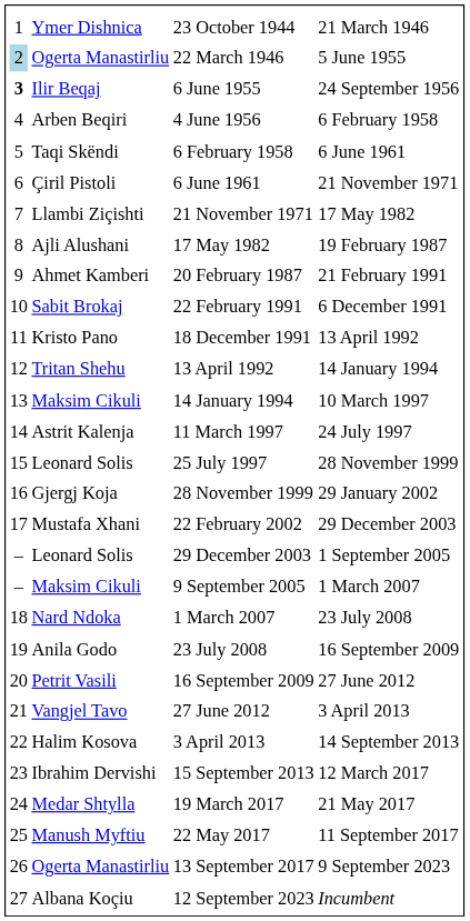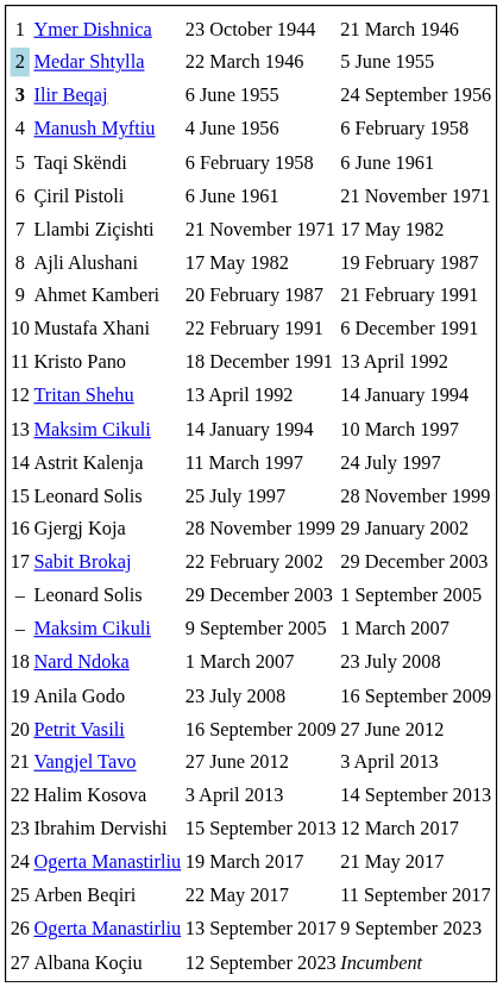 <table cellpadding="0" cellspacing="3" style="border:1px solid #000000; font-size:88%; line-height: 1.5em;">
 <tr>
 <td><strong></strong></td>
 <td><strong></strong></td>
 <td colspan="2"></td>
 </tr>
 <tr>
 <td align="center">1</td>
 <td><a href='#'>Ymer Dishnica</a></td>
 <td>23 October 1944</td>
 <td>21 March 1946</td>
 </tr>
 <tr>
 <td align="center" style="background: lightblue;">2</td>
-<td><a href='#'>Ogerta Manastirliu</a></td>
+<td><a href='#'>Medar Shtylla</a></td>
 <td>22 March 1946</td>
 <td>5 June 1955</td>
 </tr>
 <tr>
 <td align="center"><strong>3</strong></td>
 <td><a href='#'>Ilir Beqaj</a></td>
 <td>6 June 1955</td>
 <td>24 September 1956</td>
 </tr>
 <tr>
 <td align="center">4</td>
-<td>Arben Beqiri</td>
+<td><a href='#'>Manush Myftiu</a></td>
 <td>4 June 1956</td>
 <td>6 February 1958</td>
 </tr>
 <tr>
 <td align="center">5</td>
 <td>Taqi Skëndi</td>
 <td>6 February 1958</td>
 <td>6 June 1961</td>
 </tr>
 <tr>
 <td align="center">6</td>
 <td>Çiril Pistoli</td>
 <td>6 June 1961</td>
 <td>21 November 1971</td>
 </tr>
 <tr>
 <td align="center">7</td>
 <td>Llambi Ziçishti</td>
 <td>21 November 1971</td>
 <td>17 May 1982</td>
 </tr>
 <tr>
 <td align="center">8</td>
 <td>Ajli Alushani</td>
 <td>17 May 1982</td>
 <td>19 February 1987</td>
 </tr>
 <tr>
 <td align="center">9</td>
 <td>Ahmet Kamberi</td>
 <td>20 February 1987</td>
 <td>21 February 1991</td>
 </tr>
 <tr>
 <td align="center">10</td>
-<td><a href='#'>Sabit Brokaj</a></td>
+<td>Mustafa Xhani</td>
 <td>22 February 1991</td>
 <td>6 December 1991</td>
 </tr>
 <tr>
 <td align="center">11</td>
 <td>Kristo Pano</td>
 <td>18 December 1991</td>
 <td>13 April 1992</td>
 </tr>
 <tr>
 <td align="center">12</td>
 <td><a href='#'>Tritan Shehu</a></td>
 <td>13 April 1992</td>
 <td>14 January 1994</td>
 </tr>
 <tr>
 <td align="center">13</td>
 <td><a href='#'>Maksim Cikuli</a></td>
 <td>14 January 1994</td>
 <td>10 March 1997</td>
 </tr>
 <tr>
 <td align="center">14</td>
 <td>Astrit Kalenja</td>
 <td>11 March 1997</td>
 <td>24 July 1997</td>
 </tr>
 <tr>
 <td align="center">15</td>
 <td>Leonard Solis</td>
 <td>25 July 1997</td>
 <td>28 November 1999</td>
 </tr>
 <tr>
 <td align="center">16</td>
 <td>Gjergj Koja</td>
 <td>28 November 1999</td>
 <td>29 January 2002</td>
 </tr>
 <tr>
 <td align="center">17</td>
-<td>Mustafa Xhani</td>
+<td><a href='#'>Sabit Brokaj</a></td>
 <td>22 February 2002</td>
 <td>29 December 2003</td>
 </tr>
 <tr>
 <td align="center">–</td>
 <td>Leonard Solis</td>
 <td>29 December 2003</td>
 <td>1 September 2005</td>
 </tr>
 <tr>
 <td align="center">–</td>
 <td><a href='#'>Maksim Cikuli</a></td>
 <td>9 September 2005</td>
 <td>1 March 2007</td>
 </tr>
 <tr>
 <td align="center">18</td>
 <td><a href='#'>Nard Ndoka</a></td>
 <td>1 March 2007</td>
 <td>23 July 2008</td>
 </tr>
 <tr>
 <td align="center">19</td>
 <td>Anila Godo</td>
 <td>23 July 2008</td>
 <td>16 September 2009</td>
 </tr>
 <tr>
 <td align="center">20</td>
 <td><a href='#'>Petrit Vasili</a></td>
 <td>16 September 2009</td>
 <td>27 June 2012</td>
 </tr>
 <tr>
 <td align="center">21</td>
 <td><a href='#'>Vangjel Tavo</a></td>
 <td>27 June 2012</td>
 <td>3 April 2013</td>
 </tr>
 <tr>
 <td align="center">22</td>
 <td>Halim Kosova</td>
 <td>3 April 2013</td>
 <td>14 September 2013</td>
 </tr>
 <tr>
 <td align="center">23</td>
 <td>Ibrahim Dervishi</td>
 <td>15 September 2013</td>
 <td>12 March 2017</td>
 </tr>
 <tr>
 <td align="center">24</td>
-<td><a href='#'>Medar Shtylla</a></td>
+<td><a href='#'>Ogerta Manastirliu</a></td>
 <td>19 March 2017</td>
 <td>21 May 2017</td>
 </tr>
 <tr>
 <td align="center">25</td>
-<td><a href='#'>Manush Myftiu</a></td>
+<td>Arben Beqiri</td>
 <td>22 May 2017</td>
 <td>11 September 2017</td>
 </tr>
 <tr>
 <td align="center">26</td>
 <td><a href='#'>Ogerta Manastirliu</a></td>
 <td>13 September 2017</td>
 <td>9 September 2023</td>
 </tr>
 <tr>
 <td align=>27</td>
 <td>Albana Koçiu</td>
 <td>12 September 2023</td>
 <td><em>Incumbent</em></td>
 </tr>
 </table>
